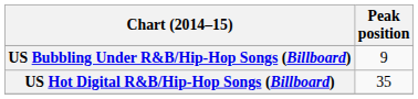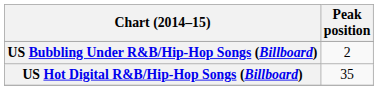 <table class="wikitable plainrowheaders sortable" style="text-align:center;">
 <tr>
 <th scope="col">Chart (2014–15)</th>
 <th scope="col">Peak<br>position</th>
 </tr>
 <tr>
 </tr>
 <tr>
 </tr>
 <tr>
 <th scope="row">US <a href='#'>Bubbling Under R&B/Hip-Hop Songs</a> (<a href='#'><em>Billboard</em></a>)</th>
-<td>9</td>
+<td>2</td>
 </tr>
 <tr>
 <th scope="row">US <a href='#'>Hot Digital R&B/Hip-Hop Songs</a> (<a href='#'><em>Billboard</em></a>)</th>
 <td>35</td>
 </tr>
 <tr>
 </tr>
 </table>
